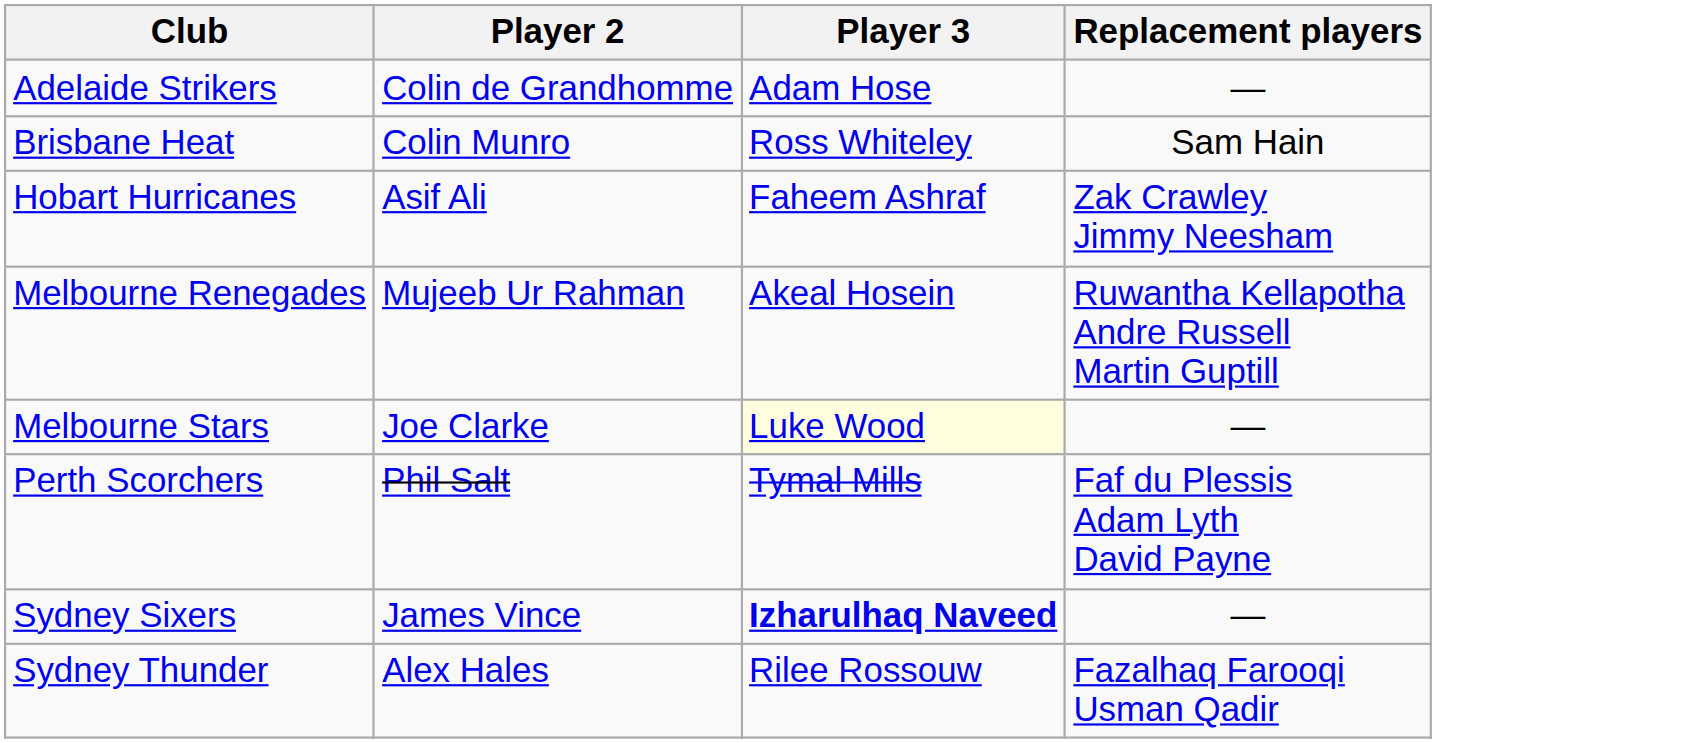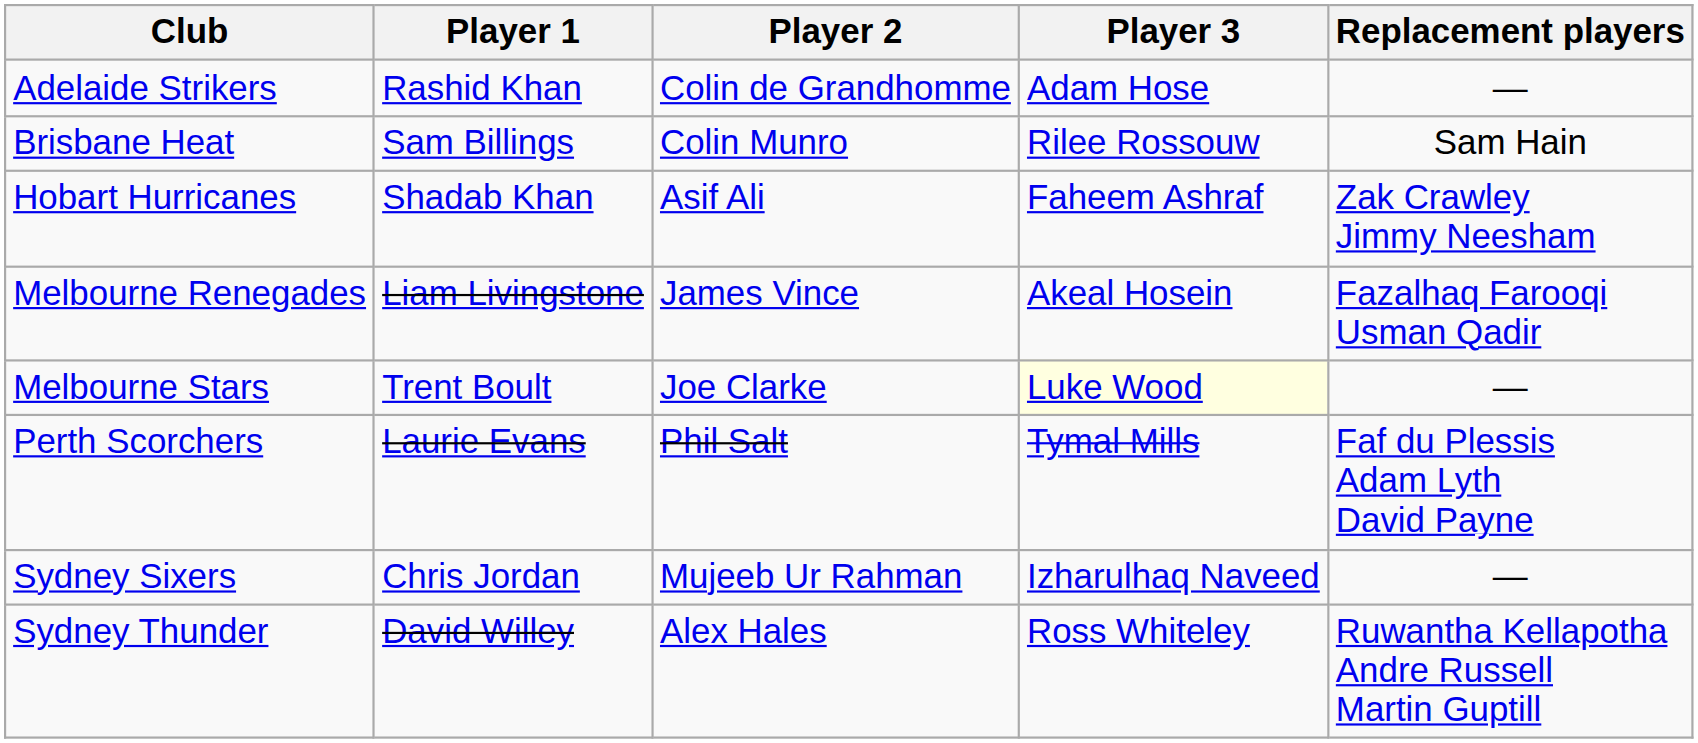 <table class="wikitable">
 <tr>
 <th>Club</th>
+<th>Player 1</th>
 <th>Player 2</th>
 <th>Player 3</th>
 <th>Replacement players</th>
 </tr>
 <tr style="vertical-align:top;">
 <td> <a href='#'>Adelaide Strikers</a></td>
+<td><a href='#'>Rashid Khan</a></td>
 <td><a href='#'>Colin de Grandhomme</a></td>
 <td><a href='#'>Adam Hose</a></td>
 <td style="text-align:center;">—</td>
 </tr>
 <tr style="vertical-align:top;">
 <td> <a href='#'>Brisbane Heat</a></td>
+<td><a href='#'>Sam Billings</a></td>
 <td><a href='#'>Colin Munro</a></td>
-<td><a href='#'>Ross Whiteley</a></td>
+<td><a href='#'>Rilee Rossouw</a></td>
 <td style="text-align:center;">Sam Hain</td>
 </tr>
 <tr style="vertical-align:top;">
 <td> <a href='#'>Hobart Hurricanes</a></td>
+<td><a href='#'>Shadab Khan</a></td>
 <td><a href='#'>Asif Ali</a></td>
 <td><a href='#'>Faheem Ashraf</a></td>
 <td><a href='#'>Zak Crawley</a><br><a href='#'>Jimmy Neesham</a></td>
 </tr>
 <tr style="vertical-align:top;">
 <td> <a href='#'>Melbourne Renegades</a></td>
-<td><a href='#'>Mujeeb Ur Rahman</a></td>
+<td><s><a href='#'>Liam Livingstone</a></s></td>
+<td><a href='#'>James Vince</a></td>
 <td><a href='#'>Akeal Hosein</a></td>
-<td><a href='#'>Ruwantha Kellapotha</a><br><a href='#'>Andre Russell</a><br><a href='#'>Martin Guptill</a></td>
+<td><a href='#'>Fazalhaq Farooqi</a><br><a href='#'>Usman Qadir</a></td>
 </tr>
 <tr style="vertical-align:top;">
 <td> <a href='#'>Melbourne Stars</a></td>
+<td><a href='#'>Trent Boult</a></td>
 <td><a href='#'>Joe Clarke</a></td>
 <td style="background: lightyellow;"><a href='#'>Luke Wood</a></td>
 <td style="text-align:center;">—</td>
 </tr>
 <tr style="vertical-align:top;">
 <td> <a href='#'>Perth Scorchers</a></td>
+<td><s><a href='#'>Laurie Evans</a></s></td>
 <td><s><a href='#'>Phil Salt</a></s></td>
 <td><a href='#'><s>Tymal Mills</s></a></td>
 <td><a href='#'>Faf du Plessis</a><br><a href='#'>Adam Lyth</a><br><a href='#'>David Payne</a></td>
 </tr>
 <tr style="vertical-align:top;">
 <td> <a href='#'>Sydney Sixers</a></td>
-<td><a href='#'>James Vince</a></td>
-<td><strong><a href='#'>Izharulhaq Naveed</a></strong></td>
+<td><a href='#'>Chris Jordan</a></td>
+<td><a href='#'>Mujeeb Ur Rahman</a></td>
+<td><a href='#'>Izharulhaq Naveed</a></td>
 <td style="text-align:center;">—</td>
 </tr>
 <tr style="vertical-align:top;">
 <td> <a href='#'>Sydney Thunder</a></td>
+<td><s><a href='#'>David Willey</a></s></td>
 <td><a href='#'>Alex Hales</a></td>
-<td><a href='#'>Rilee Rossouw</a></td>
-<td><a href='#'>Fazalhaq Farooqi</a><br><a href='#'>Usman Qadir</a></td>
+<td><a href='#'>Ross Whiteley</a></td>
+<td><a href='#'>Ruwantha Kellapotha</a><br><a href='#'>Andre Russell</a><br><a href='#'>Martin Guptill</a></td>
 </tr>
 </table>
